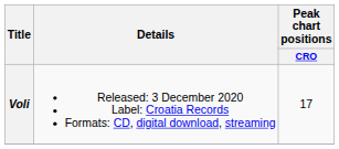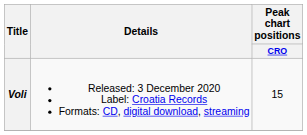 <table class="wikitable plainrowheaders" style="text-align:center;">
 <tr>
 <th scope="col" rowspan="2">Title</th>
 <th scope="col" rowspan="2">Details</th>
 <th scope="col" colspan="1">Peak chart positions</th>
 </tr>
 <tr>
 <th scope="col" style="width:3em;font-size:85%;"><a href='#'>CRO</a><br></th>
 </tr>
 <tr>
 <th scope="row"><em>Voli</em></th>
 <td><br><ul><li>Released: 3 December 2020</li><li>Label: <a href='#'>Croatia Records</a></li><li>Formats: <a href='#'>CD</a>, <a href='#'>digital download</a>, <a href='#'>streaming</a></li></ul></td>
-<td>17</td>
+<td>15</td>
 </tr>
 <tr>
 </tr>
 </table>
